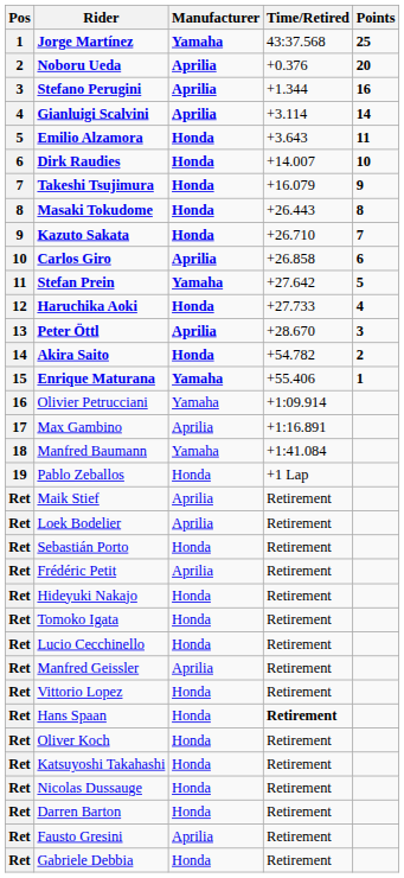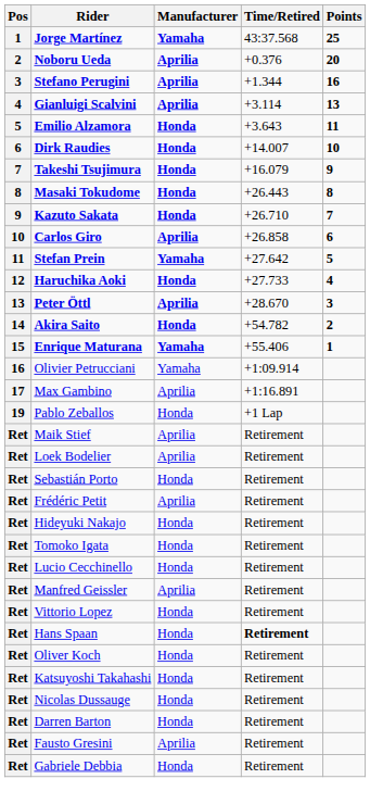 <table class="wikitable" style="font-size: 95%;">
 <tr>
 <th>Pos</th>
 <th>Rider</th>
 <th>Manufacturer</th>
 <th>Time/Retired</th>
 <th>Points</th>
 </tr>
 <tr>
 <th>1</th>
 <td> <strong><a href='#'>Jorge Martínez</a></strong></td>
 <td><strong><a href='#'>Yamaha</a></strong></td>
 <td>43:37.568</td>
 <td><strong>25</strong></td>
 </tr>
 <tr>
 <th>2</th>
 <td> <strong><a href='#'>Noboru Ueda</a></strong></td>
 <td><strong><a href='#'>Aprilia</a></strong></td>
 <td>+0.376</td>
 <td><strong>20</strong></td>
 </tr>
 <tr>
 <th>3</th>
 <td> <strong><a href='#'>Stefano Perugini</a></strong></td>
 <td><strong><a href='#'>Aprilia</a></strong></td>
 <td>+1.344</td>
 <td><strong>16</strong></td>
 </tr>
 <tr>
 <th>4</th>
 <td> <strong><a href='#'>Gianluigi Scalvini</a></strong></td>
 <td><strong><a href='#'>Aprilia</a></strong></td>
 <td>+3.114</td>
-<td><strong>14</strong></td>
+<td><strong>13</strong></td>
 </tr>
 <tr>
 <th>5</th>
 <td> <strong><a href='#'>Emilio Alzamora</a></strong></td>
 <td><strong><a href='#'>Honda</a></strong></td>
 <td>+3.643</td>
 <td><strong>11</strong></td>
 </tr>
 <tr>
 <th>6</th>
 <td> <strong><a href='#'>Dirk Raudies</a></strong></td>
 <td><strong><a href='#'>Honda</a></strong></td>
 <td>+14.007</td>
 <td><strong>10</strong></td>
 </tr>
 <tr>
 <th>7</th>
 <td> <strong><a href='#'>Takeshi Tsujimura</a></strong></td>
 <td><strong><a href='#'>Honda</a></strong></td>
 <td>+16.079</td>
 <td><strong>9</strong></td>
 </tr>
 <tr>
 <th>8</th>
 <td> <strong><a href='#'>Masaki Tokudome</a></strong></td>
 <td><strong><a href='#'>Honda</a></strong></td>
 <td>+26.443</td>
 <td><strong>8</strong></td>
 </tr>
 <tr>
 <th>9</th>
 <td> <strong><a href='#'>Kazuto Sakata</a></strong></td>
 <td><strong><a href='#'>Honda</a></strong></td>
 <td>+26.710</td>
 <td><strong>7</strong></td>
 </tr>
 <tr>
 <th>10</th>
 <td> <strong><a href='#'>Carlos Giro</a></strong></td>
 <td><strong><a href='#'>Aprilia</a></strong></td>
 <td>+26.858</td>
 <td><strong>6</strong></td>
 </tr>
 <tr>
 <th>11</th>
 <td> <strong><a href='#'>Stefan Prein</a></strong></td>
 <td><strong><a href='#'>Yamaha</a></strong></td>
 <td>+27.642</td>
 <td><strong>5</strong></td>
 </tr>
 <tr>
 <th>12</th>
 <td> <strong><a href='#'>Haruchika Aoki</a></strong></td>
 <td><strong><a href='#'>Honda</a></strong></td>
 <td>+27.733</td>
 <td><strong>4</strong></td>
 </tr>
 <tr>
 <th>13</th>
 <td> <strong><a href='#'>Peter Öttl</a></strong></td>
 <td><strong><a href='#'>Aprilia</a></strong></td>
 <td>+28.670</td>
 <td><strong>3</strong></td>
 </tr>
 <tr>
 <th>14</th>
 <td> <strong><a href='#'>Akira Saito</a></strong></td>
 <td><strong><a href='#'>Honda</a></strong></td>
 <td>+54.782</td>
 <td><strong>2</strong></td>
 </tr>
 <tr>
 <th>15</th>
 <td> <strong><a href='#'>Enrique Maturana</a></strong></td>
 <td><strong><a href='#'>Yamaha</a></strong></td>
 <td>+55.406</td>
 <td><strong>1</strong></td>
 </tr>
 <tr>
 <th>16</th>
 <td> <a href='#'>Olivier Petrucciani</a></td>
 <td><a href='#'>Yamaha</a></td>
 <td>+1:09.914</td>
 <td></td>
 </tr>
 <tr>
 <th>17</th>
 <td> <a href='#'>Max Gambino</a></td>
 <td><a href='#'>Aprilia</a></td>
 <td>+1:16.891</td>
-<td></td>
-</tr>
-<tr>
-<th>18</th>
-<td> <a href='#'>Manfred Baumann</a></td>
-<td><a href='#'>Yamaha</a></td>
-<td>+1:41.084</td>
 <td></td>
 </tr>
 <tr>
 <th>19</th>
 <td> <a href='#'>Pablo Zeballos</a></td>
 <td><a href='#'>Honda</a></td>
 <td>+1 Lap</td>
 <td></td>
 </tr>
 <tr>
 <th>Ret</th>
 <td> <a href='#'>Maik Stief</a></td>
 <td><a href='#'>Aprilia</a></td>
 <td>Retirement</td>
 <td></td>
 </tr>
 <tr>
 <th>Ret</th>
 <td> <a href='#'>Loek Bodelier</a></td>
 <td><a href='#'>Aprilia</a></td>
 <td>Retirement</td>
 <td></td>
 </tr>
 <tr>
 <th>Ret</th>
 <td> <a href='#'>Sebastián Porto</a></td>
 <td><a href='#'>Honda</a></td>
 <td>Retirement</td>
 <td></td>
 </tr>
 <tr>
 <th>Ret</th>
 <td> <a href='#'>Frédéric Petit</a></td>
 <td><a href='#'>Aprilia</a></td>
 <td>Retirement</td>
 <td></td>
 </tr>
 <tr>
 <th>Ret</th>
 <td> <a href='#'>Hideyuki Nakajo</a></td>
 <td><a href='#'>Honda</a></td>
 <td>Retirement</td>
 <td></td>
 </tr>
 <tr>
 <th>Ret</th>
 <td> <a href='#'>Tomoko Igata</a></td>
 <td><a href='#'>Honda</a></td>
 <td>Retirement</td>
 <td></td>
 </tr>
 <tr>
 <th>Ret</th>
 <td> <a href='#'>Lucio Cecchinello</a></td>
 <td><a href='#'>Honda</a></td>
 <td>Retirement</td>
 <td></td>
 </tr>
 <tr>
 <th>Ret</th>
 <td> <a href='#'>Manfred Geissler</a></td>
 <td><a href='#'>Aprilia</a></td>
 <td>Retirement</td>
 <td></td>
 </tr>
 <tr>
 <th>Ret</th>
 <td> <a href='#'>Vittorio Lopez</a></td>
 <td><a href='#'>Honda</a></td>
 <td>Retirement</td>
 <td></td>
 </tr>
 <tr>
 <th>Ret</th>
 <td> <a href='#'>Hans Spaan</a></td>
 <td><a href='#'>Honda</a></td>
 <td><strong>Retirement</strong></td>
 <td></td>
 </tr>
 <tr>
 <th>Ret</th>
 <td> <a href='#'>Oliver Koch</a></td>
 <td><a href='#'>Honda</a></td>
 <td>Retirement</td>
 <td></td>
 </tr>
 <tr>
 <th>Ret</th>
 <td> <a href='#'>Katsuyoshi Takahashi</a></td>
 <td><a href='#'>Honda</a></td>
 <td>Retirement</td>
 <td></td>
 </tr>
 <tr>
 <th>Ret</th>
 <td> <a href='#'>Nicolas Dussauge</a></td>
 <td><a href='#'>Honda</a></td>
 <td>Retirement</td>
 <td></td>
 </tr>
 <tr>
 <th>Ret</th>
 <td> <a href='#'>Darren Barton</a></td>
 <td><a href='#'>Honda</a></td>
 <td>Retirement</td>
 <td></td>
 </tr>
 <tr>
 <th>Ret</th>
 <td> <a href='#'>Fausto Gresini</a></td>
 <td><a href='#'>Aprilia</a></td>
 <td>Retirement</td>
 <td></td>
 </tr>
 <tr>
 <th>Ret</th>
 <td> <a href='#'>Gabriele Debbia</a></td>
 <td><a href='#'>Honda</a></td>
 <td>Retirement</td>
 <td></td>
 </tr>
 </table>
